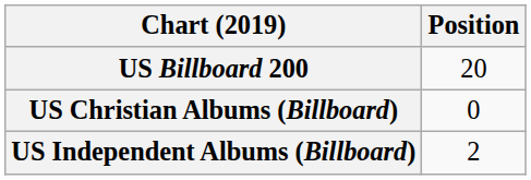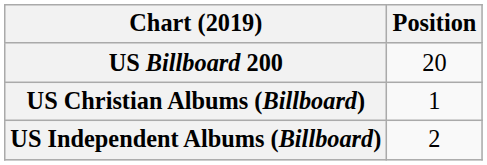 <table class="wikitable sortable plainrowheaders" style="text-align:center">
 <tr>
 <th scope="col">Chart (2019)</th>
 <th scope="col">Position</th>
 </tr>
 <tr>
 <th scope="row">US <em>Billboard</em> 200</th>
 <td>20</td>
 </tr>
 <tr>
 <th scope="row">US Christian Albums (<em>Billboard</em>)</th>
-<td>0</td>
+<td>1</td>
 </tr>
 <tr>
 <th scope="row">US Independent Albums (<em>Billboard</em>)</th>
 <td>2</td>
 </tr>
 </table>
